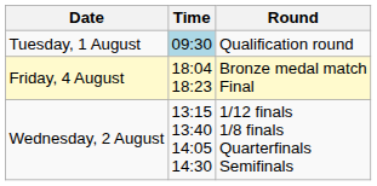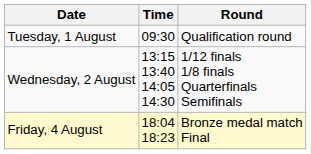 <table class=wikitable>
 <tr>
 <th>Date</th>
 <th>Time</th>
 <th>Round</th>
 </tr>
 <tr>
 <td>Tuesday, 1 August</td>
-<td style="background: lightblue;">09:30</td>
+<td>09:30</td>
 <td>Qualification round</td>
+</tr>
+<tr>
+<td>Wednesday, 2 August</td>
+<td>13:15 <br> 13:40 <br> 14:05 <br> 14:30</td>
+<td>1/12 finals <br> 1/8 finals <br> Quarterfinals <br> Semifinals</td>
 </tr>
 <tr style=background:lemonchiffon>
 <td>Friday, 4 August</td>
 <td>18:04 <br> 18:23</td>
 <td>Bronze medal match <br> Final</td>
 </tr>
-<tr>
-<td>Wednesday, 2 August</td>
-<td>13:15 <br> 13:40 <br> 14:05 <br> 14:30</td>
-<td>1/12 finals <br> 1/8 finals <br> Quarterfinals <br> Semifinals</td>
-</tr>
 </table>
